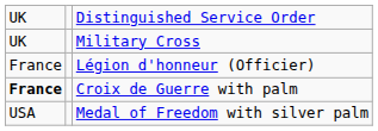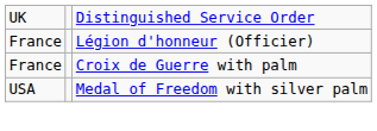 <table class="wikitable">
 <tr>
 <td>UK</td>
 <td></td>
 <td><a href='#'>Distinguished Service Order</a></td>
 </tr>
 <tr>
-<td>UK</td>
-<td></td>
-<td><a href='#'>Military Cross</a></td>
-</tr>
-<tr>
 <td>France</td>
 <td></td>
 <td><a href='#'>Légion d'honneur</a> (Officier)</td>
 </tr>
 <tr>
-<td><strong>France</strong></td>
+<td>France</td>
 <td></td>
 <td><a href='#'>Croix de Guerre</a> with palm</td>
 </tr>
 <tr>
 <td>USA</td>
 <td></td>
 <td><a href='#'> Medal of Freedom</a> with silver palm</td>
 </tr>
 </table>
